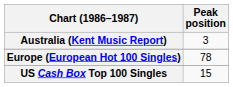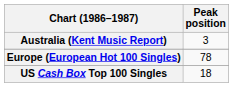 <table class="wikitable sortable plainrowheaders" style="text-align:center">
 <tr>
 <th scope="col">Chart (1986–1987)</th>
 <th scope="col">Peak<br>position</th>
 </tr>
 <tr>
 <th scope="row">Australia (<a href='#'>Kent Music Report</a>)</th>
 <td>3</td>
 </tr>
 <tr>
 </tr>
 <tr>
 </tr>
 <tr>
 <th scope="row">Europe (<a href='#'>European Hot 100 Singles</a>)</th>
 <td>78</td>
 </tr>
 <tr>
 </tr>
 <tr>
 </tr>
 <tr>
 </tr>
 <tr>
 </tr>
 <tr>
 </tr>
 <tr>
 </tr>
 <tr>
 </tr>
 <tr>
 </tr>
 <tr>
 <th scope="row">US <em><a href='#'>Cash Box</a></em> Top 100 Singles</th>
-<td>15</td>
+<td>18</td>
 </tr>
 </table>
